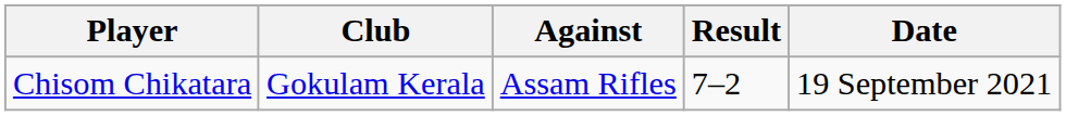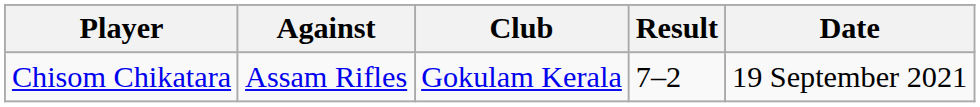 <table class="wikitable">
 <tr>
 <th>Player</th>
+<th>Against</th>
 <th>Club</th>
-<th>Against</th>
 <th>Result</th>
 <th>Date</th>
 </tr>
 <tr>
 <td> <a href='#'>Chisom Chikatara</a></td>
+<td><a href='#'>Assam Rifles</a></td>
 <td><a href='#'>Gokulam Kerala</a></td>
-<td><a href='#'>Assam Rifles</a></td>
 <td>7–2</td>
 <td>19 September 2021</td>
 </tr>
 </table>
